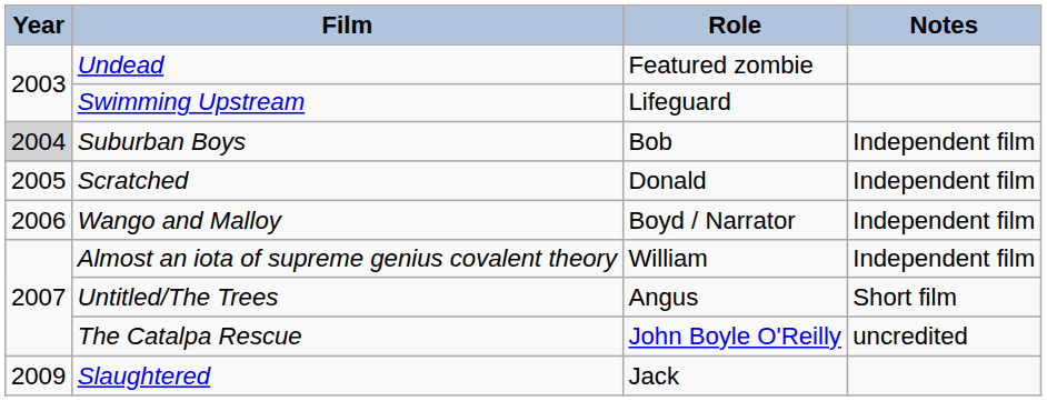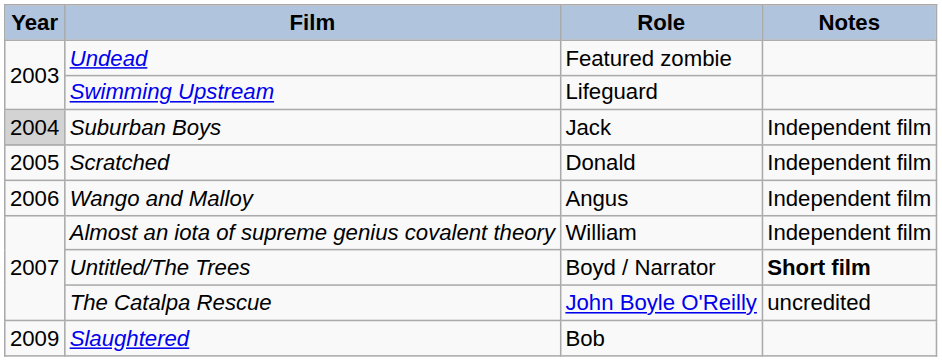 <table class="wikitable" style="font-size:90%;">
 <tr>
 <th style="background:#B0C4DE;">Year</th>
 <th style="background:#B0C4DE;">Film</th>
 <th style="background:#B0C4DE;">Role</th>
 <th style="background:#B0C4DE;">Notes</th>
 </tr>
 <tr>
 <td rowspan="2">2003</td>
 <td><em><a href='#'>Undead</a></em></td>
 <td>Featured zombie</td>
 <td></td>
 </tr>
 <tr>
 <td><em><a href='#'>Swimming Upstream</a></em></td>
 <td>Lifeguard</td>
 <td></td>
 </tr>
 <tr>
 <td style="background: lightgrey;">2004</td>
 <td><em>Suburban Boys</em></td>
-<td>Bob</td>
+<td>Jack</td>
 <td>Independent film</td>
 </tr>
 <tr>
 <td>2005</td>
 <td><em>Scratched</em></td>
 <td>Donald</td>
 <td>Independent film</td>
 </tr>
 <tr>
 <td>2006</td>
 <td><em>Wango and Malloy</em></td>
-<td>Boyd / Narrator</td>
+<td>Angus</td>
 <td>Independent film</td>
 </tr>
 <tr>
 <td rowspan="3">2007</td>
 <td><em>Almost an iota of supreme genius covalent theory</em></td>
 <td>William</td>
 <td>Independent film</td>
 </tr>
 <tr>
 <td><em>Untitled/The Trees</em></td>
-<td>Angus</td>
-<td>Short film</td>
+<td>Boyd / Narrator</td>
+<td><strong>Short film</strong></td>
 </tr>
 <tr>
 <td><em>The Catalpa Rescue</em></td>
 <td><a href='#'>John Boyle O'Reilly</a></td>
 <td>uncredited</td>
 </tr>
 <tr>
 <td>2009</td>
 <td><em><a href='#'>Slaughtered</a></em></td>
-<td>Jack</td>
+<td>Bob</td>
 <td></td>
 </tr>
 </table>
